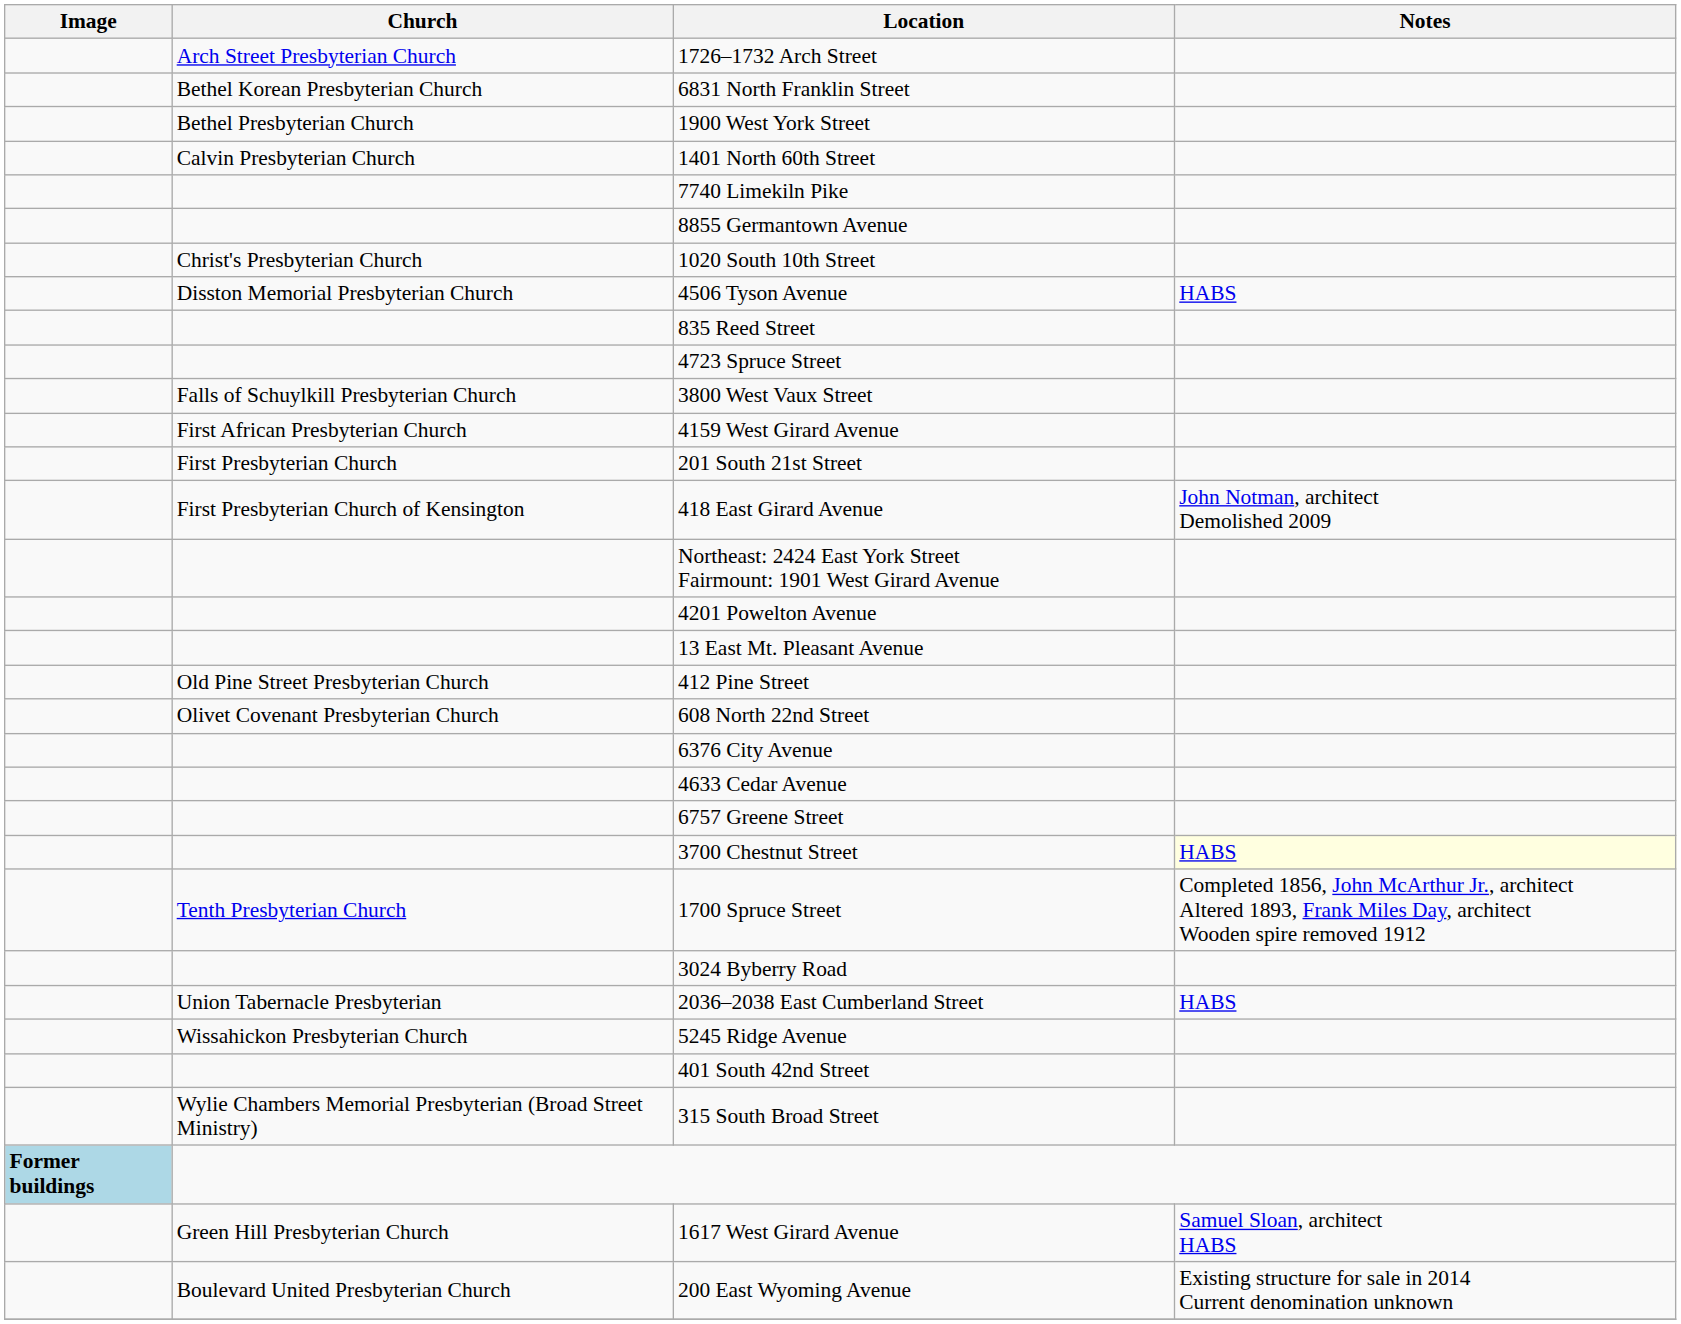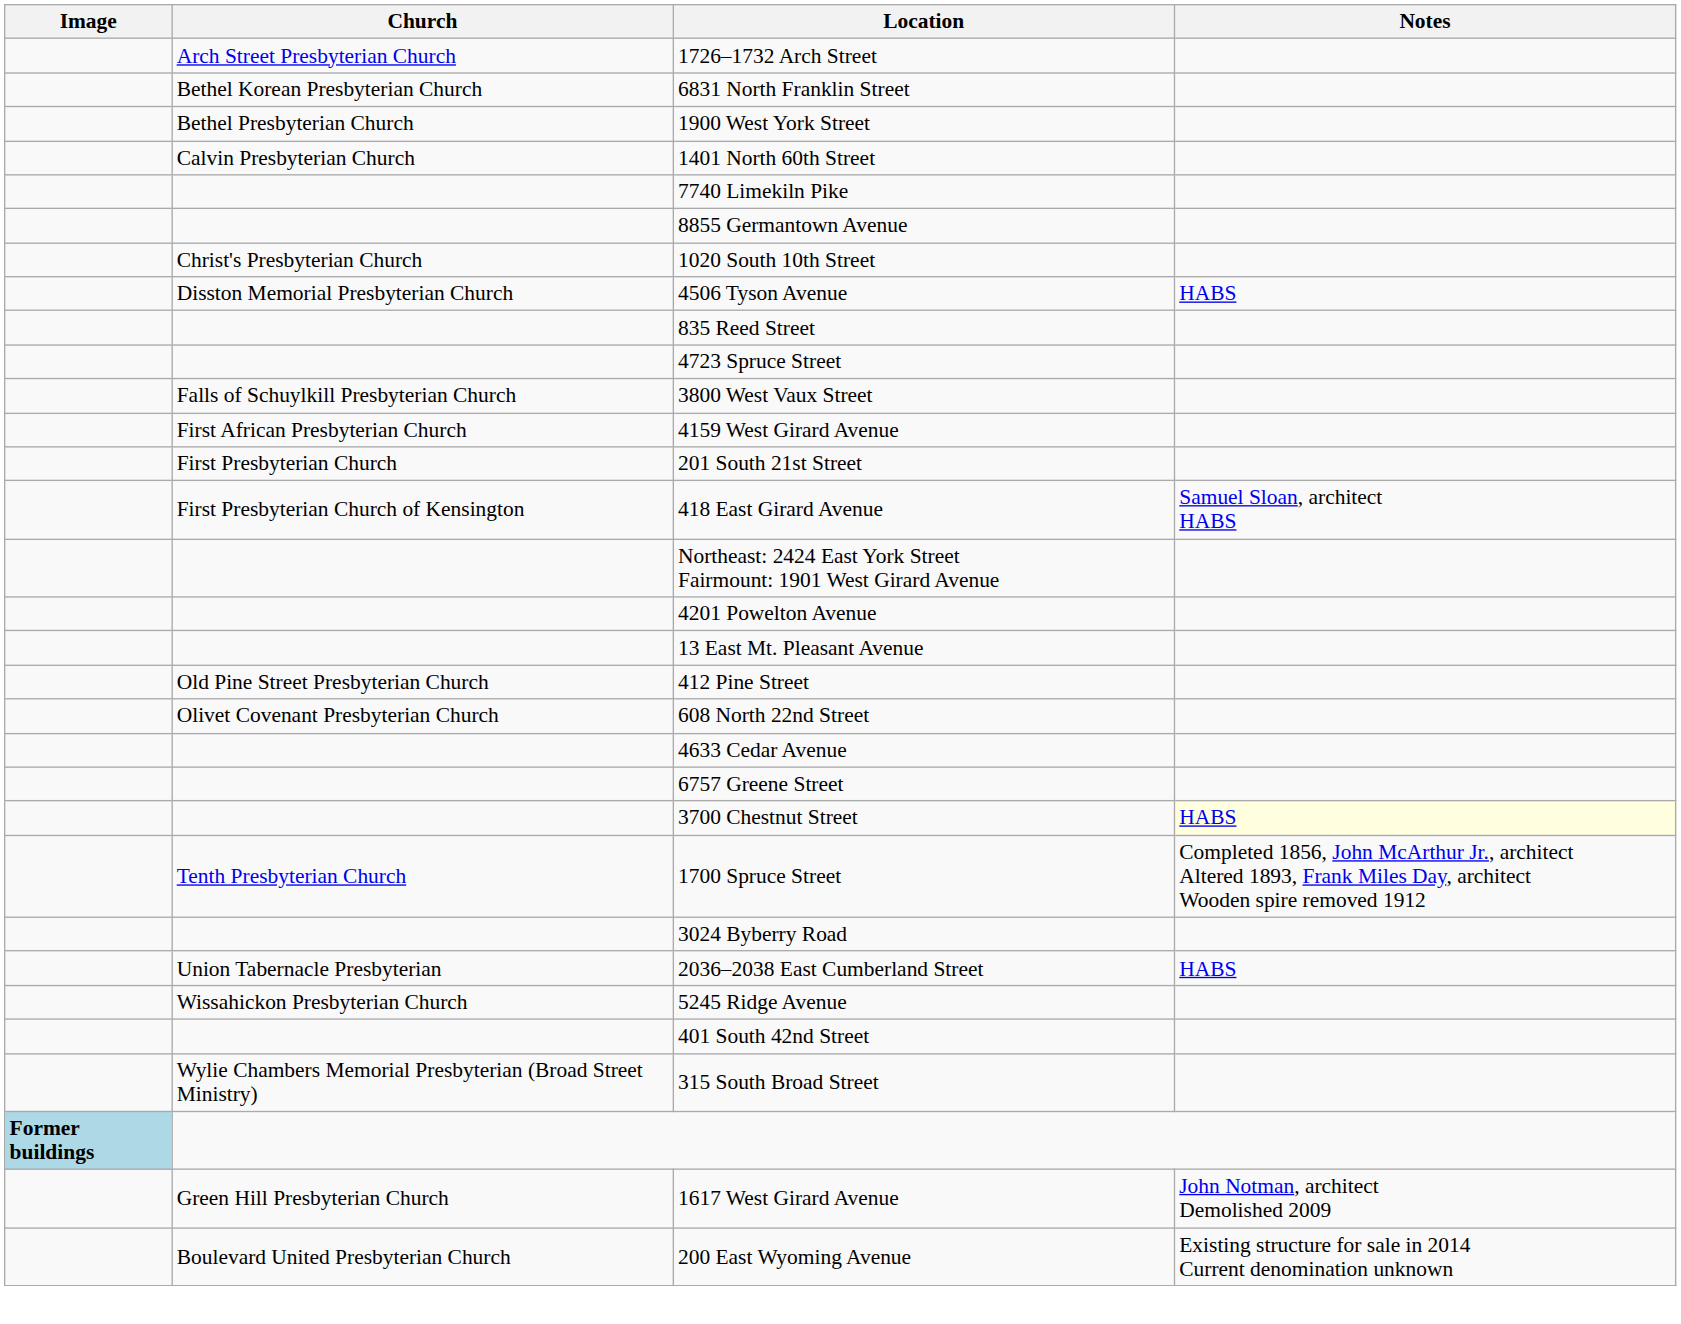 <table class="wikitable">
 <tr>
 <th width="10%">Image</th>
 <th width="30%">Church</th>
 <th width="30%">Location</th>
 <th width="30%">Notes</th>
 </tr>
 <tr>
 <td></td>
 <td><a href='#'>Arch Street Presbyterian Church</a></td>
 <td>1726–1732 Arch Street</td>
 <td></td>
 </tr>
 <tr>
 <td></td>
 <td>Bethel Korean Presbyterian Church</td>
 <td>6831 North Franklin Street</td>
 <td></td>
 </tr>
 <tr>
 <td></td>
 <td>Bethel Presbyterian Church</td>
 <td>1900 West York Street</td>
 <td></td>
 </tr>
 <tr>
 <td></td>
 <td>Calvin Presbyterian Church</td>
 <td>1401 North 60th Street</td>
 <td></td>
 </tr>
 <tr>
 <td></td>
 <td></td>
 <td>7740 Limekiln Pike</td>
 <td></td>
 </tr>
 <tr>
 <td></td>
 <td></td>
 <td>8855 Germantown Avenue</td>
 <td></td>
 </tr>
 <tr>
 <td></td>
 <td>Christ's Presbyterian Church</td>
 <td>1020 South 10th Street</td>
 <td></td>
 </tr>
 <tr>
 <td></td>
 <td>Disston Memorial Presbyterian Church</td>
 <td>4506 Tyson Avenue</td>
 <td><a href='#'>HABS</a> </td>
 </tr>
 <tr>
 <td></td>
 <td></td>
 <td>835 Reed Street</td>
 <td></td>
 </tr>
 <tr>
 <td></td>
 <td></td>
 <td>4723 Spruce Street</td>
 <td></td>
 </tr>
 <tr>
 <td></td>
 <td>Falls of Schuylkill Presbyterian Church</td>
 <td>3800 West Vaux Street</td>
 <td></td>
 </tr>
 <tr>
 <td></td>
 <td>First African Presbyterian Church</td>
 <td>4159 West Girard Avenue</td>
 <td></td>
 </tr>
 <tr>
 <td></td>
 <td>First Presbyterian Church</td>
 <td>201 South 21st Street</td>
 <td></td>
 </tr>
 <tr>
 <td></td>
 <td>First Presbyterian Church of Kensington</td>
 <td>418 East Girard Avenue</td>
-<td><a href='#'>John Notman</a>, architect<br>Demolished 2009</td>
+<td><a href='#'>Samuel Sloan</a>, architect<br><a href='#'>HABS</a> </td>
 </tr>
 <tr>
 <td></td>
 <td></td>
 <td>Northeast: 2424 East York Street<br>Fairmount: 1901 West Girard Avenue</td>
 <td></td>
 </tr>
 <tr>
 <td></td>
 <td></td>
 <td>4201 Powelton Avenue</td>
 <td></td>
 </tr>
 <tr>
 <td></td>
 <td></td>
 <td>13 East Mt. Pleasant Avenue</td>
 <td></td>
 </tr>
 <tr>
 <td></td>
 <td>Old Pine Street Presbyterian Church</td>
 <td>412 Pine Street</td>
 <td></td>
 </tr>
 <tr>
 <td></td>
 <td>Olivet Covenant Presbyterian Church</td>
 <td>608 North 22nd Street</td>
-<td></td>
-</tr>
-<tr>
-<td></td>
-<td></td>
-<td>6376 City Avenue</td>
 <td></td>
 </tr>
 <tr>
 <td></td>
 <td></td>
 <td>4633 Cedar Avenue</td>
 <td></td>
 </tr>
 <tr>
 <td></td>
 <td></td>
 <td>6757 Greene Street</td>
 <td></td>
 </tr>
 <tr>
 <td></td>
 <td></td>
 <td>3700 Chestnut Street</td>
 <td style="background: lightyellow;"><a href='#'>HABS</a> </td>
 </tr>
 <tr>
 <td></td>
 <td><a href='#'>Tenth Presbyterian Church</a></td>
 <td>1700 Spruce Street</td>
 <td>Completed 1856, <a href='#'>John McArthur Jr.</a>, architect<br>Altered 1893, <a href='#'>Frank Miles Day</a>, architect<br>Wooden spire removed 1912</td>
 </tr>
 <tr>
 <td></td>
 <td></td>
 <td>3024 Byberry Road</td>
 <td></td>
 </tr>
 <tr>
 <td></td>
 <td>Union Tabernacle Presbyterian</td>
 <td>2036–2038 East Cumberland Street</td>
 <td><a href='#'>HABS</a> </td>
 </tr>
 <tr>
 <td></td>
 <td>Wissahickon Presbyterian Church</td>
 <td>5245 Ridge Avenue</td>
 <td></td>
 </tr>
 <tr>
 <td></td>
 <td></td>
 <td>401 South 42nd Street</td>
 <td></td>
 </tr>
 <tr>
 <td></td>
 <td>Wylie Chambers Memorial Presbyterian (Broad Street Ministry)</td>
 <td>315 South Broad Street</td>
 <td></td>
 </tr>
 <tr>
 <td style="background:lightblue"><strong>Former buildings</strong></td>
 </tr>
 <tr>
 <td></td>
 <td>Green Hill Presbyterian Church</td>
 <td>1617 West Girard Avenue</td>
-<td><a href='#'>Samuel Sloan</a>, architect<br><a href='#'>HABS</a> </td>
+<td><a href='#'>John Notman</a>, architect<br>Demolished 2009</td>
 </tr>
 <tr>
 <td></td>
 <td>Boulevard United Presbyterian Church</td>
 <td>200 East Wyoming Avenue</td>
 <td>Existing structure for sale in 2014<br>Current denomination unknown</td>
 </tr>
 <tr>
 </tr>
 </table>
